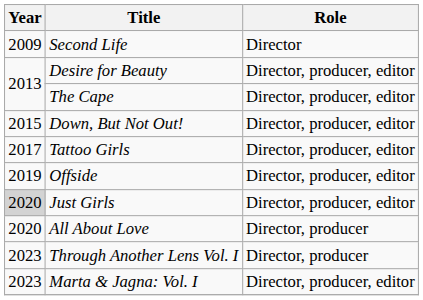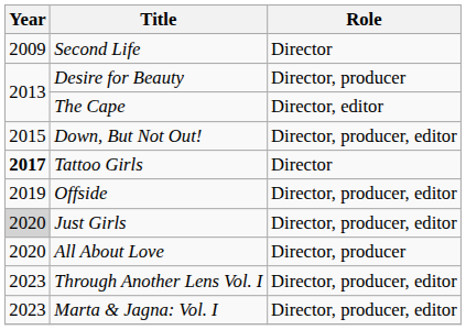 <table class="wikitable">
 <tr>
 <th>Year</th>
 <th>Title</th>
 <th>Role</th>
 </tr>
 <tr>
 <td>2009</td>
 <td><em>Second Life</em></td>
 <td>Director</td>
 </tr>
 <tr>
 <td rowspan="2">2013</td>
 <td><em>Desire for Beauty</em></td>
-<td>Director, producer, editor</td>
+<td>Director, producer</td>
 </tr>
 <tr>
 <td><em>The Cape</em></td>
-<td>Director, producer, editor</td>
+<td>Director, editor</td>
 </tr>
 <tr>
 <td>2015</td>
 <td><em>Down, But Not Out!</em></td>
 <td>Director, producer, editor</td>
 </tr>
 <tr>
-<td>2017</td>
+<td><strong>2017</strong></td>
 <td><em>Tattoo Girls</em></td>
-<td>Director, producer, editor</td>
+<td>Director</td>
 </tr>
 <tr>
 <td>2019</td>
 <td><em>Offside</em></td>
 <td>Director, producer, editor</td>
 </tr>
 <tr>
 <td style="background: lightgrey;">2020</td>
 <td><em>Just Girls</em></td>
 <td>Director, producer, editor</td>
 </tr>
 <tr>
 <td>2020</td>
 <td><em>All About Love</em></td>
 <td>Director, producer</td>
 </tr>
 <tr>
 <td>2023</td>
 <td><em>Through Another Lens Vol. I</em></td>
-<td>Director, producer</td>
+<td>Director, producer, editor</td>
 </tr>
 <tr>
 <td>2023</td>
 <td><em>Marta & Jagna: Vol. I</em></td>
 <td>Director, producer, editor</td>
 </tr>
 <tr>
 </tr>
 </table>
